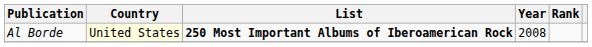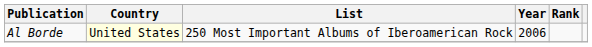 <table class="sortable wikitable">
 <tr>
 <th>Publication</th>
 <th>Country</th>
 <th>List</th>
 <th>Year</th>
 <th>Rank</th>
 <th></th>
 </tr>
 <tr>
 <td><em>Al Borde</em></td>
 <td style="background: lightyellow;">United States</td>
-<td><strong>250 Most Important Albums of Iberoamerican Rock</strong></td>
-<td>2008</td>
+<td>250 Most Important Albums of Iberoamerican Rock</td>
+<td>2006</td>
 <td></td>
 <td></td>
 </tr>
 <tr>
 </tr>
 </table>
